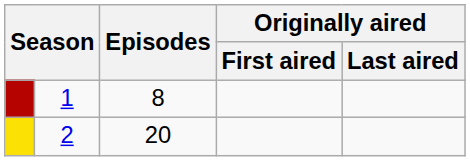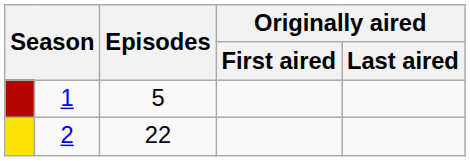 <table class="wikitable plainrowheaders" style="text-align:center;">
 <tr>
 <th colspan="2" rowspan="2">Season</th>
 <th rowspan="2">Episodes</th>
 <th colspan="2">Originally aired</th>
 </tr>
 <tr>
 <th>First aired</th>
 <th>Last aired</th>
 </tr>
 <tr>
 <td style="background: #B50400;"></td>
 <td><a href='#'>1</a></td>
-<td>8</td>
+<td>5</td>
 <td></td>
 <td></td>
 </tr>
 <tr>
 <td style="background: #fbe104;"></td>
 <td><a href='#'>2</a></td>
-<td>20</td>
+<td>22</td>
 <td></td>
 <td></td>
 </tr>
 </table>
